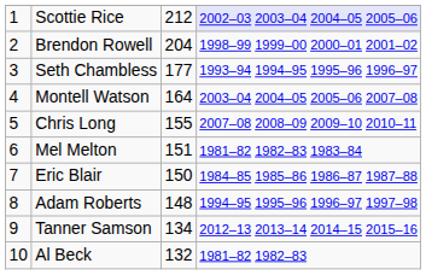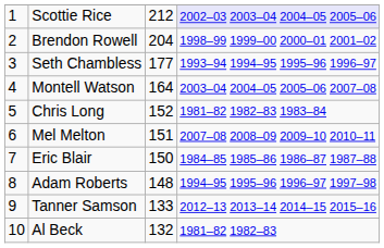 <table class="wikitable">
 <tr>
 </tr>
 <tr>
 <td>1</td>
 <td>Scottie Rice</td>
 <td>212</td>
 <td style="background: lavender; font-size:80%;"><a href='#'>2002–03</a> <a href='#'>2003–04</a> <a href='#'>2004–05</a> <a href='#'>2005–06</a></td>
 </tr>
 <tr>
 <td>2</td>
 <td>Brendon Rowell</td>
 <td>204</td>
 <td style="font-size:80%;"><a href='#'>1998–99</a> <a href='#'>1999–00</a> <a href='#'>2000–01</a> <a href='#'>2001–02</a></td>
 </tr>
 <tr>
 <td>3</td>
 <td>Seth Chambless</td>
 <td>177</td>
 <td style="font-size:80%;"><a href='#'>1993–94</a> <a href='#'>1994–95</a> <a href='#'>1995–96</a> <a href='#'>1996–97</a></td>
 </tr>
 <tr>
 <td>4</td>
 <td>Montell Watson</td>
 <td>164</td>
 <td style="font-size:80%;"><a href='#'>2003–04</a> <a href='#'>2004–05</a> <a href='#'>2005–06</a> <a href='#'>2007–08</a></td>
 </tr>
 <tr>
 <td>5</td>
 <td>Chris Long</td>
-<td>155</td>
-<td style="font-size:80%;"><a href='#'>2007–08</a> <a href='#'>2008–09</a> <a href='#'>2009–10</a> <a href='#'>2010–11</a></td>
+<td>152</td>
+<td style="font-size:80%;"><a href='#'>1981–82</a> <a href='#'>1982–83</a> <a href='#'>1983–84</a></td>
 </tr>
 <tr>
 <td>6</td>
 <td>Mel Melton</td>
 <td>151</td>
-<td style="font-size:80%;"><a href='#'>1981–82</a> <a href='#'>1982–83</a> <a href='#'>1983–84</a></td>
+<td style="font-size:80%;"><a href='#'>2007–08</a> <a href='#'>2008–09</a> <a href='#'>2009–10</a> <a href='#'>2010–11</a></td>
 </tr>
 <tr>
 <td>7</td>
 <td>Eric Blair</td>
 <td>150</td>
 <td style="font-size:80%;"><a href='#'>1984–85</a> <a href='#'>1985–86</a> <a href='#'>1986–87</a> <a href='#'>1987–88</a></td>
 </tr>
 <tr>
 <td>8</td>
 <td>Adam Roberts</td>
 <td>148</td>
 <td style="font-size:80%;"><a href='#'>1994–95</a> <a href='#'>1995–96</a> <a href='#'>1996–97</a> <a href='#'>1997–98</a></td>
 </tr>
 <tr>
 <td>9</td>
 <td>Tanner Samson</td>
-<td>134</td>
+<td>133</td>
 <td style="font-size:80%;"><a href='#'>2012–13</a> <a href='#'>2013–14</a> <a href='#'>2014–15</a> <a href='#'>2015–16</a></td>
 </tr>
 <tr>
 <td>10</td>
 <td>Al Beck</td>
 <td>132</td>
 <td style="font-size:80%;"><a href='#'>1981–82</a> <a href='#'>1982–83</a></td>
 </tr>
 </table>
